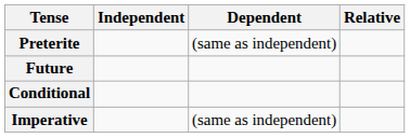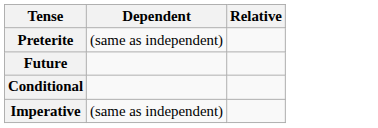 <table class="wikitable">
 <tr>
 <th>Tense</th>
-<th>Independent</th>
 <th>Dependent</th>
 <th>Relative</th>
 </tr>
 <tr>
 <th>Preterite</th>
-<td></td>
 <td>(same as independent)</td>
 <td></td>
 </tr>
 <tr>
 <th>Future</th>
 <td></td>
 <td></td>
-<td></td>
 </tr>
 <tr>
 <th>Conditional</th>
 <td></td>
 <td></td>
-<td></td>
 </tr>
 <tr>
 <th>Imperative</th>
-<td></td>
 <td>(same as independent)</td>
 <td></td>
 </tr>
 </table>
